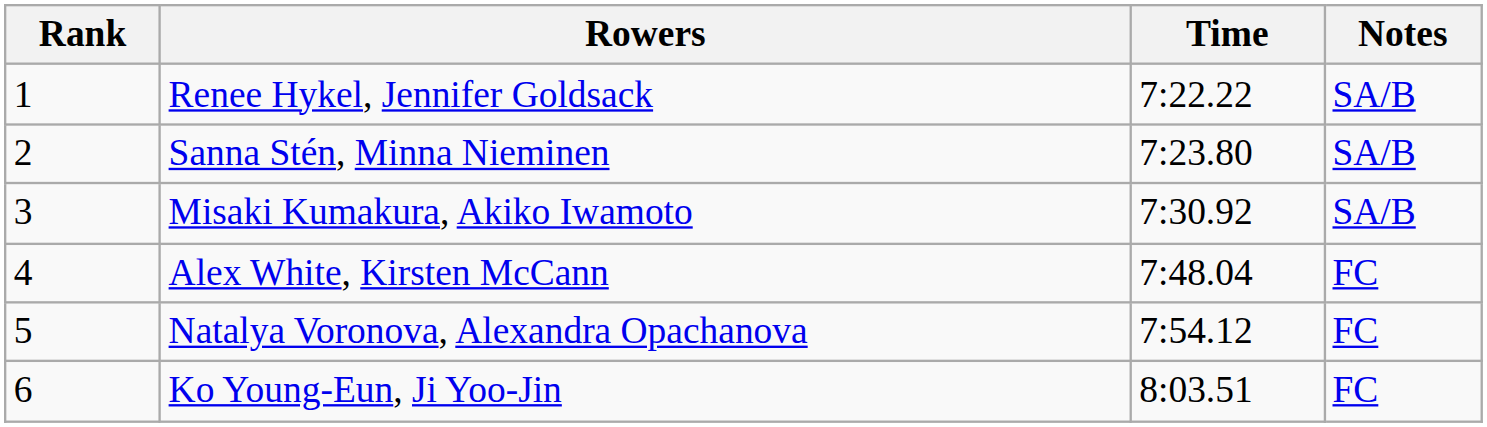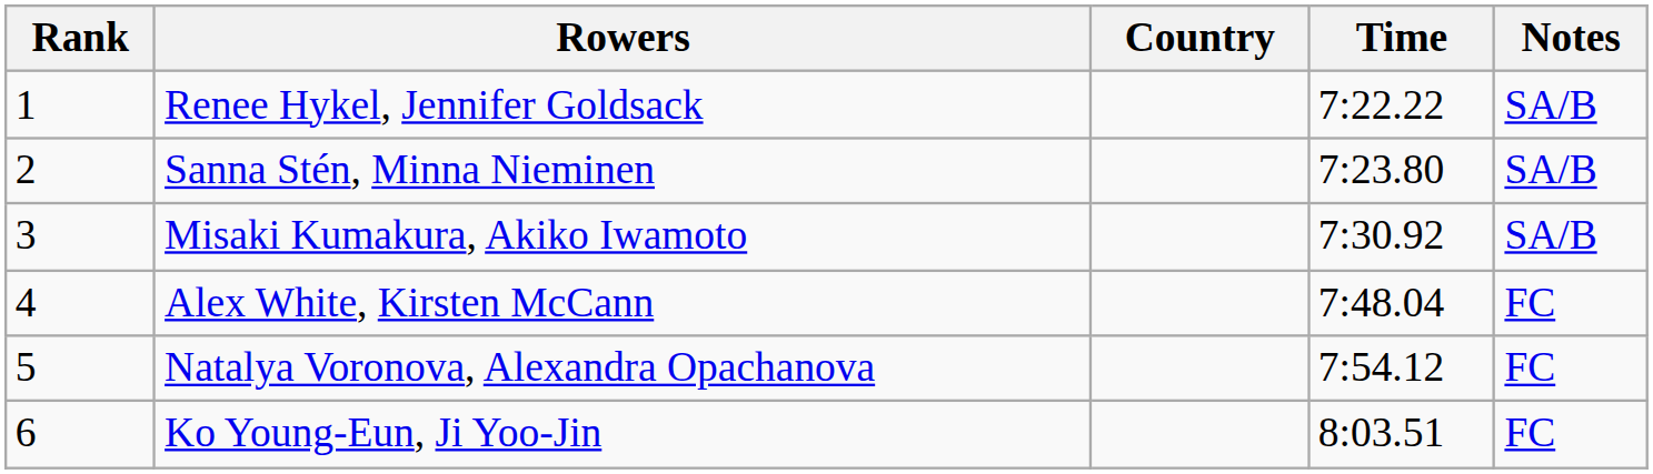 <table class="wikitable sortable" width=50%>
 <tr>
 <th>Rank</th>
 <th>Rowers</th>
+<th>Country</th>
 <th>Time</th>
 <th>Notes</th>
 </tr>
 <tr>
 <td>1</td>
 <td><a href='#'>Renee Hykel</a>, <a href='#'>Jennifer Goldsack</a></td>
+<td></td>
 <td>7:22.22</td>
 <td><a href='#'>SA/B</a></td>
 </tr>
 <tr>
 <td>2</td>
 <td><a href='#'>Sanna Stén</a>, <a href='#'>Minna Nieminen</a></td>
+<td></td>
 <td>7:23.80</td>
 <td><a href='#'>SA/B</a></td>
 </tr>
 <tr>
 <td>3</td>
 <td><a href='#'>Misaki Kumakura</a>, <a href='#'>Akiko Iwamoto</a></td>
+<td></td>
 <td>7:30.92</td>
 <td><a href='#'>SA/B</a></td>
 </tr>
 <tr>
 <td>4</td>
 <td><a href='#'>Alex White</a>, <a href='#'>Kirsten McCann</a></td>
+<td></td>
 <td>7:48.04</td>
 <td><a href='#'>FC</a></td>
 </tr>
 <tr>
 <td>5</td>
 <td><a href='#'>Natalya Voronova</a>, <a href='#'>Alexandra Opachanova</a></td>
+<td></td>
 <td>7:54.12</td>
 <td><a href='#'>FC</a></td>
 </tr>
 <tr>
 <td>6</td>
 <td><a href='#'>Ko Young-Eun</a>, <a href='#'>Ji Yoo-Jin</a></td>
+<td></td>
 <td>8:03.51</td>
 <td><a href='#'>FC</a></td>
 </tr>
 </table>
